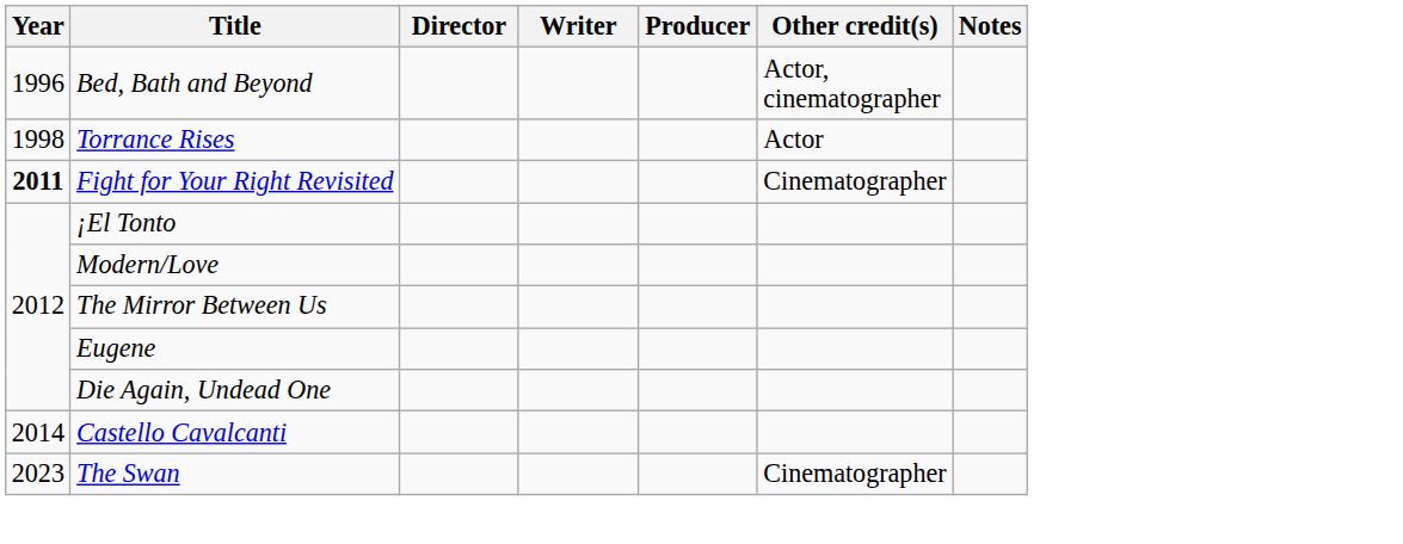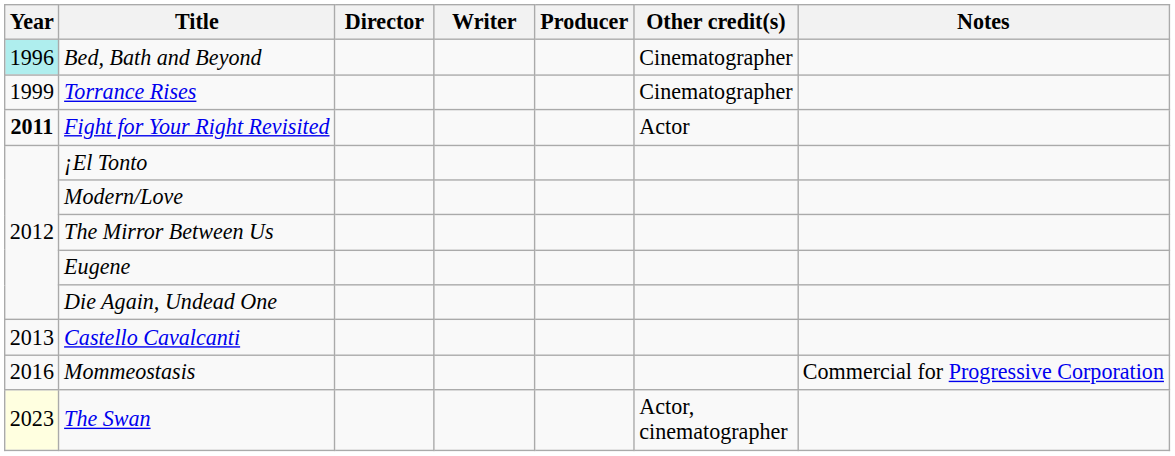 <table class="wikitable sortable">
 <tr>
 <th>Year</th>
 <th>Title</th>
 <th width=65>Director</th>
 <th width=65>Writer</th>
 <th width=65>Producer</th>
 <th width=65>Other credit(s)</th>
 <th class="unsortable">Notes</th>
 </tr>
 <tr>
-<td style="text-align:center;">1996</td>
+<td style="background: paleturquoise; text-align:center;">1996</td>
 <td><em>Bed, Bath and Beyond</em></td>
 <td></td>
 <td></td>
 <td></td>
-<td>Actor, cinematographer</td>
+<td>Cinematographer</td>
 <td></td>
 </tr>
 <tr>
-<td style="text-align:center;">1998</td>
+<td style="text-align:center;">1999</td>
 <td><em><a href='#'>Torrance Rises</a></em></td>
 <td></td>
 <td></td>
 <td></td>
-<td>Actor</td>
+<td>Cinematographer</td>
 <td></td>
 </tr>
 <tr>
 <td style="text-align:center;"><strong>2011</strong></td>
 <td><em><a href='#'>Fight for Your Right Revisited</a></em></td>
 <td></td>
 <td></td>
 <td></td>
-<td>Cinematographer</td>
+<td>Actor</td>
 <td></td>
 </tr>
 <tr>
 <td style="text-align:center;"  rowspan="5">2012</td>
 <td><em>¡El Tonto</em></td>
 <td></td>
 <td></td>
 <td></td>
 <td></td>
 <td></td>
 </tr>
 <tr>
 <td><em>Modern/Love</em></td>
 <td></td>
 <td></td>
 <td></td>
 <td></td>
 <td></td>
 </tr>
 <tr>
 <td><em>The Mirror Between Us</em></td>
 <td></td>
 <td></td>
 <td></td>
 <td></td>
 <td></td>
 </tr>
 <tr>
 <td><em>Eugene</em></td>
 <td></td>
 <td></td>
 <td></td>
 <td></td>
 <td></td>
 </tr>
 <tr>
 <td><em>Die Again, Undead One</em></td>
 <td></td>
 <td></td>
 <td></td>
 <td></td>
 <td></td>
 </tr>
 <tr>
-<td style="text-align:center;">2014</td>
+<td style="text-align:center;">2013</td>
 <td><em><a href='#'>Castello Cavalcanti</a></em></td>
 <td></td>
 <td></td>
 <td></td>
 <td></td>
 <td></td>
 </tr>
 <tr>
-<td style="text-align:center;">2023</td>
+<td style="text-align:center;">2016</td>
+<td><em>Mommeostasis</em></td>
+<td></td>
+<td></td>
+<td></td>
+<td></td>
+<td>Commercial for <a href='#'>Progressive Corporation</a></td>
+</tr>
+<tr>
+<td style="background: lightyellow; text-align:center;">2023</td>
 <td><em><a href='#'>The Swan</a></em></td>
 <td></td>
 <td></td>
 <td></td>
-<td>Cinematographer</td>
+<td>Actor, cinematographer</td>
 <td></td>
 </tr>
 </table>
